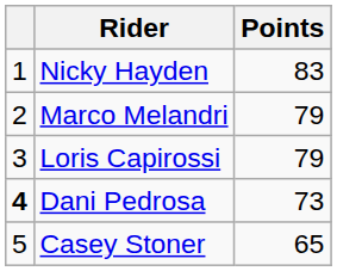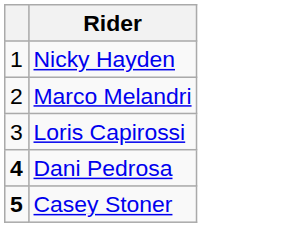 <table class="wikitable" style="font-size: 95%;">
 <tr>
 <th></th>
 <th>Rider</th>
-<th>Points</th>
 </tr>
 <tr>
 <td align=center>1</td>
 <td> <a href='#'>Nicky Hayden</a></td>
-<td align=right>83</td>
 </tr>
 <tr>
 <td align=center>2</td>
 <td> <a href='#'>Marco Melandri</a></td>
-<td align=right>79</td>
 </tr>
 <tr>
 <td align=center>3</td>
 <td> <a href='#'>Loris Capirossi</a></td>
-<td align=right>79</td>
 </tr>
 <tr>
 <td align=center><strong>4</strong></td>
 <td> <a href='#'>Dani Pedrosa</a></td>
-<td align=right>73</td>
 </tr>
 <tr>
-<td align=center>5</td>
+<td align=center><strong>5</strong></td>
 <td> <a href='#'>Casey Stoner</a></td>
-<td align=right>65</td>
 </tr>
 </table>
